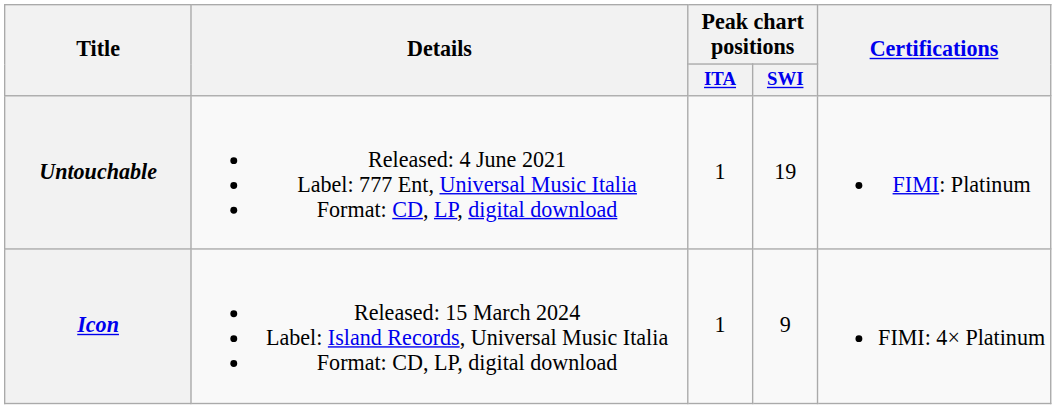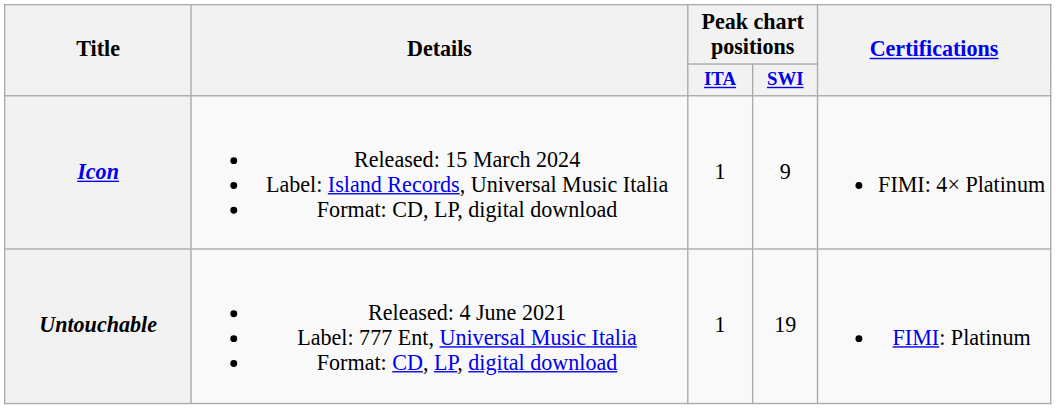 <table class="wikitable plainrowheaders" style="text-align:center;">
 <tr>
 <th scope="col" rowspan="2" style="width:8em;">Title</th>
 <th scope="col" rowspan="2" style="width:22em;">Details</th>
 <th scope="col" colspan="2">Peak chart positions</th>
 <th scope="col" rowspan="2"><a href='#'>Certifications</a></th>
 </tr>
 <tr>
 <th scope="col" style="width:3em;font-size:85%;"><a href='#'>ITA</a><br></th>
 <th scope="col" style="width:3em;font-size:85%;"><a href='#'>SWI</a><br></th>
 </tr>
 <tr>
+<th scope="row"><em><a href='#'>Icon</a></em></th>
+<td><br><ul><li>Released: 15 March 2024</li><li>Label: <a href='#'>Island Records</a>, Universal Music Italia</li><li>Format: CD, LP, digital download</li></ul></td>
+<td>1</td>
+<td>9</td>
+<td><br><ul><li>FIMI: 4× Platinum</li></ul></td>
+</tr>
+<tr>
 <th scope="row"><em>Untouchable</em></th>
 <td><br><ul><li>Released: 4 June 2021</li><li>Label: 777 Ent, <a href='#'>Universal Music Italia</a></li><li>Format: <a href='#'>CD</a>, <a href='#'>LP</a>, <a href='#'>digital download</a></li></ul></td>
 <td>1</td>
 <td>19</td>
 <td><br><ul><li><a href='#'>FIMI</a>: Platinum</li></ul></td>
 </tr>
-<tr>
-<th scope="row"><em><a href='#'>Icon</a></em></th>
-<td><br><ul><li>Released: 15 March 2024</li><li>Label: <a href='#'>Island Records</a>, Universal Music Italia</li><li>Format: CD, LP, digital download</li></ul></td>
-<td>1</td>
-<td>9</td>
-<td><br><ul><li>FIMI: 4× Platinum</li></ul></td>
-</tr>
 </table>
